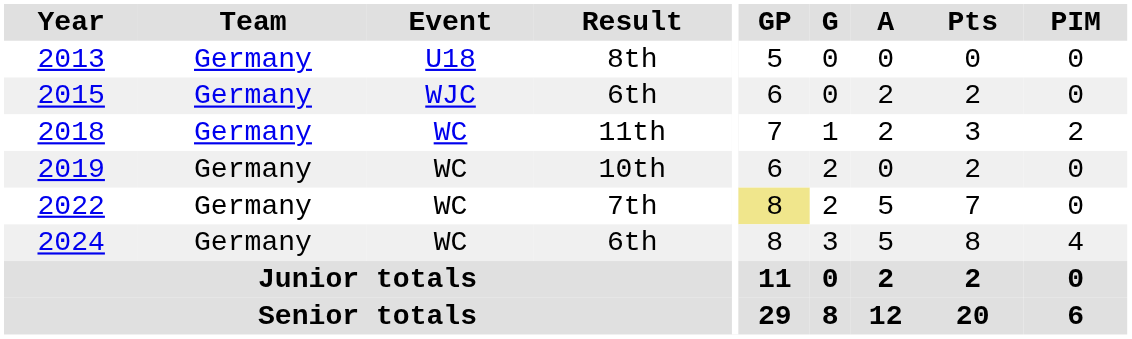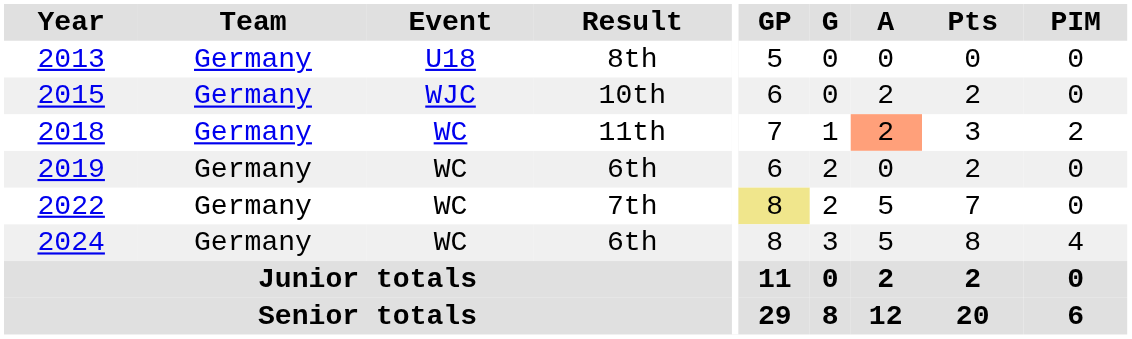 <table border="0" cellpadding="1" cellspacing="0" ID="Table3" style="text-align:center; width:40em">
 <tr ALIGN="center" bgcolor="#e0e0e0">
 <th>Year</th>
 <th>Team</th>
 <th>Event</th>
 <th>Result</th>
 <th rowspan="99" bgcolor="#fff"></th>
 <th>GP</th>
 <th>G</th>
 <th>A</th>
 <th>Pts</th>
 <th>PIM</th>
 </tr>
 <tr>
 <td><a href='#'>2013</a></td>
 <td><a href='#'>Germany</a></td>
 <td><a href='#'>U18</a></td>
 <td>8th</td>
 <td>5</td>
 <td>0</td>
 <td>0</td>
 <td>0</td>
 <td>0</td>
 </tr>
 <tr bgcolor="#f0f0f0">
 <td><a href='#'>2015</a></td>
 <td><a href='#'>Germany</a></td>
 <td><a href='#'>WJC</a></td>
-<td>6th</td>
+<td>10th</td>
 <td>6</td>
 <td>0</td>
 <td>2</td>
 <td>2</td>
 <td>0</td>
 </tr>
 <tr>
 <td><a href='#'>2018</a></td>
 <td><a href='#'>Germany</a></td>
 <td><a href='#'>WC</a></td>
 <td>11th</td>
 <td>7</td>
 <td>1</td>
-<td>2</td>
+<td style="background: lightsalmon;">2</td>
 <td>3</td>
 <td>2</td>
 </tr>
 <tr bgcolor="#f0f0f0">
 <td><a href='#'>2019</a></td>
 <td>Germany</td>
 <td>WC</td>
-<td>10th</td>
+<td>6th</td>
 <td>6</td>
 <td>2</td>
 <td>0</td>
 <td>2</td>
 <td>0</td>
 </tr>
 <tr>
 <td><a href='#'>2022</a></td>
 <td>Germany</td>
 <td>WC</td>
 <td>7th</td>
 <td style="background: khaki;">8</td>
 <td>2</td>
 <td>5</td>
 <td>7</td>
 <td>0</td>
 </tr>
 <tr bgcolor="#f0f0f0">
 <td><a href='#'>2024</a></td>
 <td>Germany</td>
 <td>WC</td>
 <td>6th</td>
 <td>8</td>
 <td>3</td>
 <td>5</td>
 <td>8</td>
 <td>4</td>
 </tr>
 <tr bgcolor="#e0e0e0">
 <th colspan="4">Junior totals</th>
 <th>11</th>
 <th>0</th>
 <th>2</th>
 <th>2</th>
 <th>0</th>
 </tr>
 <tr bgcolor="#e0e0e0">
 <th colspan="4">Senior totals</th>
 <th>29</th>
 <th>8</th>
 <th>12</th>
 <th>20</th>
 <th>6</th>
 </tr>
 </table>
